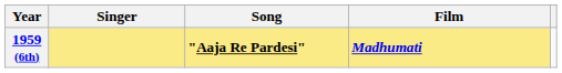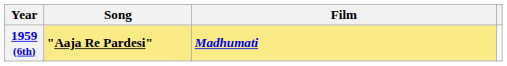 <table class="wikitable sortable">
 <tr>
 <th scope="col" style="width:8%;">Year</th>
-<th scope="col" style="width:25%;">Singer</th>
 <th scope="col" style="width:30%;">Song</th>
 <th scope="col" style="width:70%;">Film</th>
 <th scope="col" style="width:2%;" class="unsortable"></th>
 </tr>
 <tr>
 <th scope="row" style="text-align:center"><a href='#'>1959</a><br><small><a href='#'>(6th)</a></small></th>
-<td style="background:#FAEB86;"><strong></strong></td>
 <td style="background:#FAEB86;"><strong>"<u>Aaja Re Pardesi</u>"</strong></td>
 <td style="background:#FAEB86;"><strong><em><a href='#'>Madhumati</a></em></strong></td>
 <td></td>
 </tr>
 </table>
